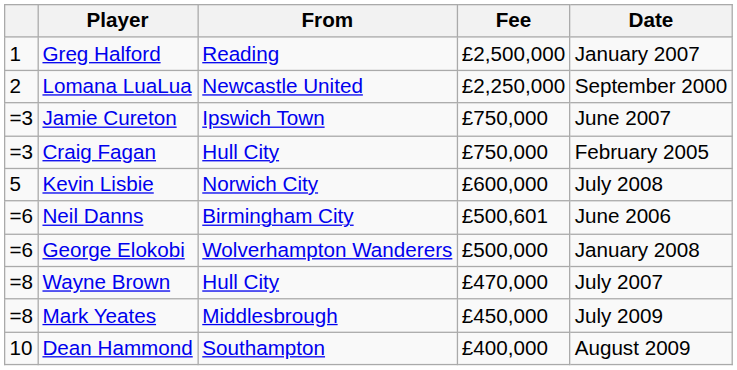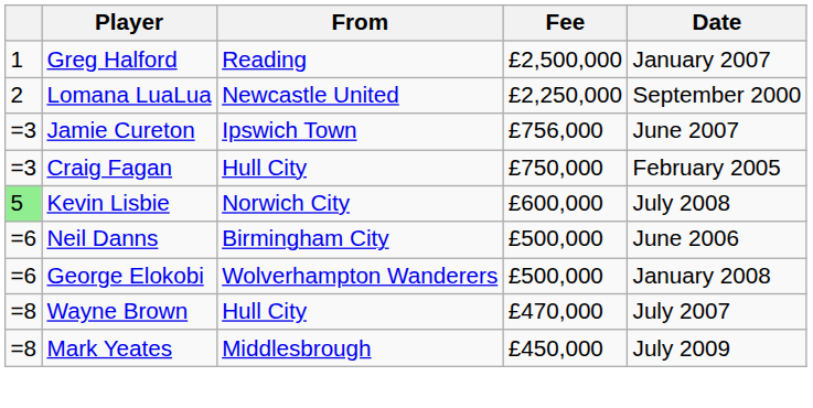 <table class="wikitable">
 <tr>
 <th></th>
 <th>Player</th>
 <th>From</th>
 <th>Fee</th>
 <th>Date</th>
 </tr>
 <tr>
 <td>1</td>
 <td> <a href='#'>Greg Halford</a></td>
 <td><a href='#'>Reading</a></td>
 <td>£2,500,000</td>
 <td>January 2007</td>
 </tr>
 <tr>
 <td>2</td>
 <td> <a href='#'>Lomana LuaLua</a></td>
 <td><a href='#'>Newcastle United</a></td>
 <td>£2,250,000</td>
 <td>September 2000</td>
 </tr>
 <tr>
 <td>=3</td>
 <td> <a href='#'>Jamie Cureton</a></td>
 <td><a href='#'>Ipswich Town</a></td>
-<td>£750,000</td>
+<td>£756,000</td>
 <td>June 2007</td>
 </tr>
 <tr>
 <td>=3</td>
 <td> <a href='#'>Craig Fagan</a></td>
 <td><a href='#'>Hull City</a></td>
 <td>£750,000</td>
 <td>February 2005</td>
 </tr>
 <tr>
-<td>5</td>
+<td style="background: lightgreen;">5</td>
 <td> <a href='#'>Kevin Lisbie</a></td>
 <td><a href='#'>Norwich City</a></td>
 <td>£600,000</td>
 <td>July 2008</td>
 </tr>
 <tr>
 <td>=6</td>
 <td> <a href='#'>Neil Danns</a></td>
 <td><a href='#'>Birmingham City</a></td>
-<td>£500,601</td>
+<td>£500,000</td>
 <td>June 2006</td>
 </tr>
 <tr>
 <td>=6</td>
 <td> <a href='#'>George Elokobi</a></td>
 <td><a href='#'>Wolverhampton Wanderers</a></td>
 <td>£500,000</td>
 <td>January 2008</td>
 </tr>
 <tr>
 <td>=8</td>
 <td> <a href='#'>Wayne Brown</a></td>
 <td><a href='#'>Hull City</a></td>
 <td>£470,000</td>
 <td>July 2007</td>
 </tr>
 <tr>
 <td>=8</td>
 <td> <a href='#'>Mark Yeates</a></td>
 <td><a href='#'>Middlesbrough</a></td>
 <td>£450,000</td>
 <td>July 2009</td>
 </tr>
-<tr>
-<td>10</td>
-<td> <a href='#'>Dean Hammond</a></td>
-<td><a href='#'>Southampton</a></td>
-<td>£400,000</td>
-<td>August 2009</td>
-</tr>
 </table>
